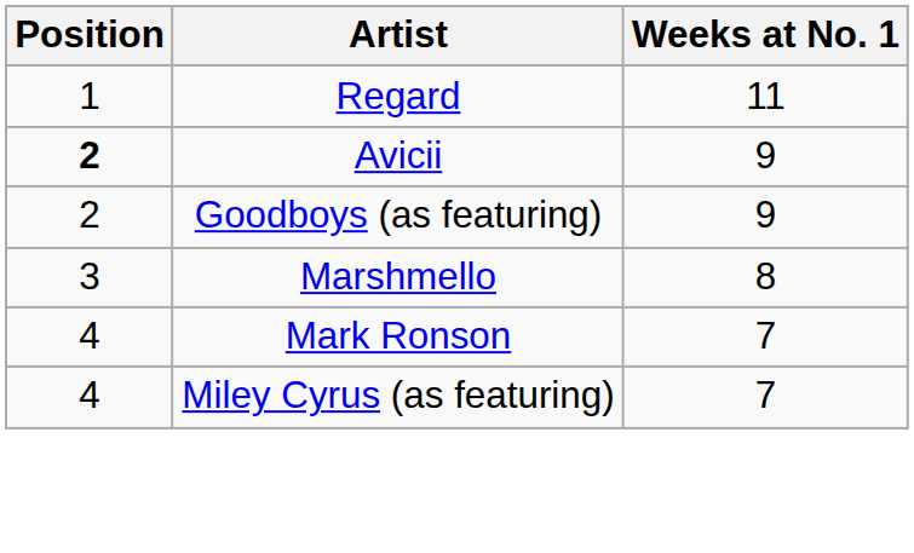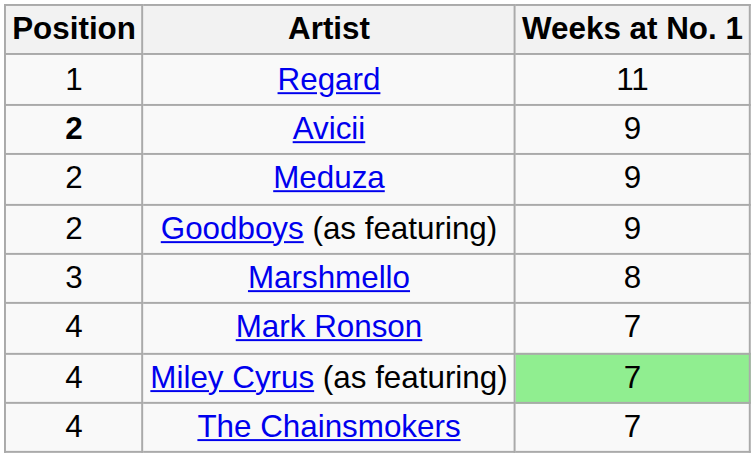 <table class="wikitable">
 <tr>
 <th style="text-align: center;">Position</th>
 <th style="text-align: center;">Artist</th>
 <th style="text-align: center;">Weeks at No. 1</th>
 </tr>
 <tr>
 <td style="text-align: center;">1</td>
 <td style="text-align: center;"><a href='#'>Regard</a></td>
 <td style="text-align: center;">11</td>
 </tr>
 <tr>
 <td style="text-align: center;"><strong>2</strong></td>
 <td style="text-align: center;"><a href='#'>Avicii</a></td>
+<td style="text-align: center;">9</td>
+</tr>
+<tr>
+<td style="text-align: center;">2</td>
+<td style="text-align: center;"><a href='#'>Meduza</a></td>
 <td style="text-align: center;">9</td>
 </tr>
 <tr>
 <td style="text-align: center;">2</td>
 <td style="text-align: center;"><a href='#'>Goodboys</a> (as featuring)</td>
 <td style="text-align: center;">9</td>
 </tr>
 <tr>
 <td style="text-align: center;">3</td>
 <td style="text-align: center;"><a href='#'>Marshmello</a></td>
 <td style="text-align: center;">8</td>
 </tr>
 <tr>
 <td style="text-align: center;">4</td>
 <td style="text-align: center;"><a href='#'>Mark Ronson</a></td>
 <td style="text-align: center;">7</td>
 </tr>
 <tr>
 <td style="text-align: center;">4</td>
 <td style="text-align: center;"><a href='#'>Miley Cyrus</a> (as featuring)</td>
+<td style="background: lightgreen; text-align: center;">7</td>
+</tr>
+<tr>
+<td style="text-align: center;">4</td>
+<td style="text-align: center;"><a href='#'>The Chainsmokers</a></td>
 <td style="text-align: center;">7</td>
 </tr>
 </table>
